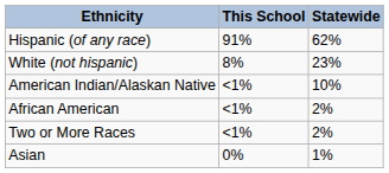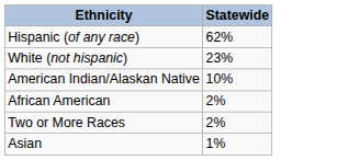 <table class="wikitable"  ;>
 <tr style="text-align:center;">
 <th style="background:#B0C4DE;">Ethnicity</th>
-<th style="background:#B0C4DE;">This School </th>
 <th style="background:#B0C4DE;">Statewide </th>
 </tr>
 <tr>
 <td>Hispanic (<em>of any race</em>)</td>
-<td>91%</td>
 <td>62%</td>
 </tr>
 <tr>
 <td>White (<em>not hispanic</em>)</td>
-<td>8%</td>
 <td>23%</td>
 </tr>
 <tr>
 <td>American Indian/Alaskan Native</td>
-<td><1%</td>
 <td>10%</td>
 </tr>
 <tr>
 <td>African American</td>
-<td><1%</td>
 <td>2%</td>
 </tr>
 <tr>
 <td>Two or More Races</td>
-<td><1%</td>
 <td>2%</td>
 </tr>
 <tr>
 <td>Asian</td>
-<td>0%</td>
 <td>1%</td>
 </tr>
 </table>
